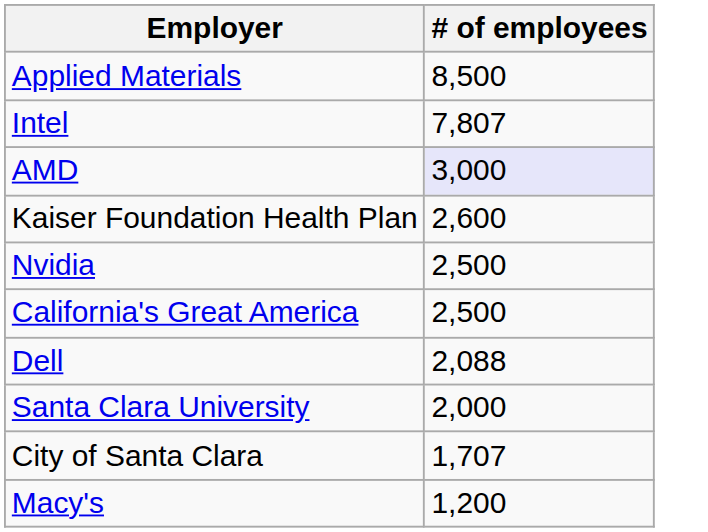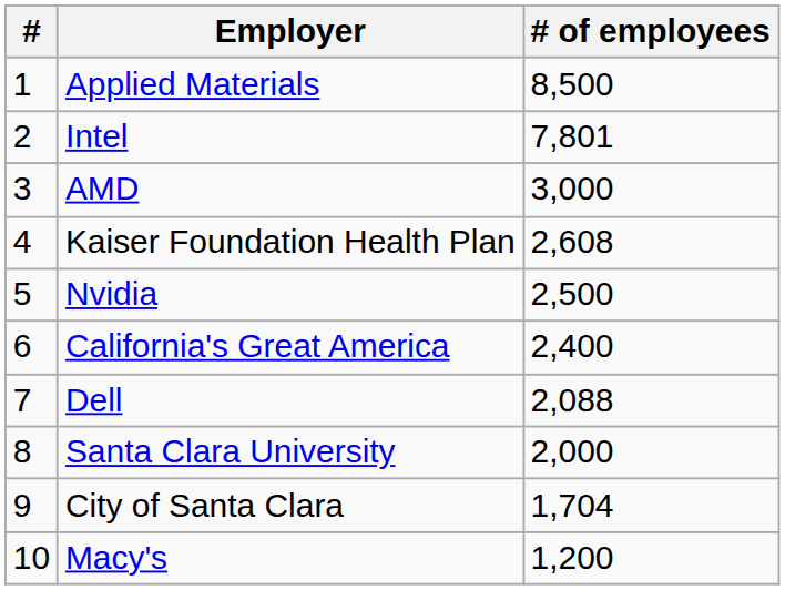 <table class="wikitable">
 <tr>
+<th>#</th>
 <th>Employer</th>
 <th># of employees</th>
 </tr>
 <tr>
+<td>1</td>
 <td><a href='#'>Applied Materials</a></td>
 <td>8,500</td>
 </tr>
 <tr>
+<td>2</td>
 <td><a href='#'>Intel</a></td>
-<td>7,807</td>
+<td>7,801</td>
 </tr>
 <tr>
+<td>3</td>
 <td><a href='#'>AMD</a></td>
-<td style="background: lavender;">3,000</td>
+<td>3,000</td>
 </tr>
 <tr>
+<td>4</td>
 <td>Kaiser Foundation Health Plan</td>
-<td>2,600</td>
+<td>2,608</td>
 </tr>
 <tr>
+<td>5</td>
 <td><a href='#'>Nvidia</a></td>
 <td>2,500</td>
 </tr>
 <tr>
+<td>6</td>
 <td><a href='#'>California's Great America</a></td>
-<td>2,500</td>
+<td>2,400</td>
 </tr>
 <tr>
+<td>7</td>
 <td><a href='#'>Dell</a></td>
 <td>2,088</td>
 </tr>
 <tr>
+<td>8</td>
 <td><a href='#'>Santa Clara University</a></td>
 <td>2,000</td>
 </tr>
 <tr>
+<td>9</td>
 <td>City of Santa Clara</td>
-<td>1,707</td>
+<td>1,704</td>
 </tr>
 <tr>
+<td>10</td>
 <td><a href='#'>Macy's</a></td>
 <td>1,200</td>
 </tr>
 </table>
